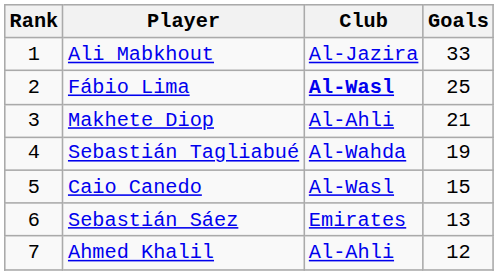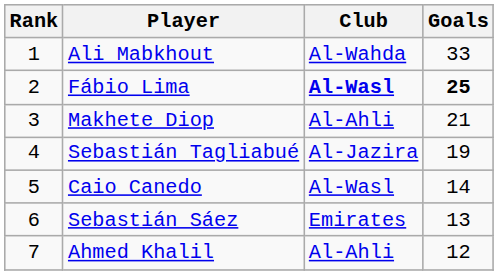 <table class="wikitable" style="text-align:center">
 <tr>
 <th>Rank</th>
 <th>Player</th>
 <th>Club</th>
 <th>Goals</th>
 </tr>
 <tr>
 <td>1</td>
 <td align="left"> <a href='#'>Ali Mabkhout</a></td>
-<td align="left"><a href='#'>Al-Jazira</a></td>
+<td align="left"><a href='#'>Al-Wahda</a></td>
 <td>33</td>
 </tr>
 <tr>
 <td>2</td>
 <td align="left"> <a href='#'>Fábio Lima</a></td>
 <td align="left"><strong><a href='#'>Al-Wasl</a></strong></td>
-<td>25</td>
+<td><strong>25</strong></td>
 </tr>
 <tr>
 <td>3</td>
 <td align="left"> <a href='#'>Makhete Diop</a></td>
 <td align="left"><a href='#'>Al-Ahli</a></td>
 <td>21</td>
 </tr>
 <tr>
 <td>4</td>
 <td align="left"> <a href='#'>Sebastián Tagliabué</a></td>
-<td align="left"><a href='#'>Al-Wahda</a></td>
+<td align="left"><a href='#'>Al-Jazira</a></td>
 <td>19</td>
 </tr>
 <tr>
 <td>5</td>
 <td align="left"> <a href='#'>Caio Canedo</a></td>
 <td align="left"><a href='#'>Al-Wasl</a></td>
-<td>15</td>
+<td>14</td>
 </tr>
 <tr>
 <td>6</td>
 <td align="left"> <a href='#'>Sebastián Sáez</a></td>
 <td align="left"><a href='#'>Emirates</a></td>
 <td>13</td>
 </tr>
 <tr>
 <td>7</td>
 <td align="left"> <a href='#'>Ahmed Khalil</a></td>
 <td align="left"><a href='#'>Al-Ahli</a></td>
 <td>12</td>
 </tr>
 </table>
